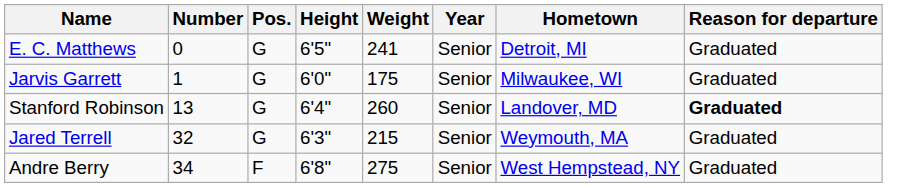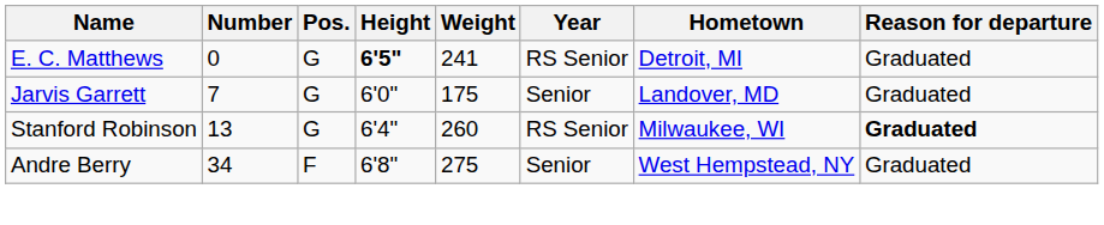 <table class="wikitable sortable" border="1">
 <tr>
 <th>Name</th>
 <th>Number</th>
 <th>Pos.</th>
 <th>Height</th>
 <th>Weight</th>
 <th>Year</th>
 <th>Hometown</th>
 <th class="unsortable">Reason for departure</th>
 </tr>
 <tr>
 <td><a href='#'>E. C. Matthews</a></td>
 <td>0</td>
 <td>G</td>
-<td>6'5"</td>
+<td><strong>6'5"</strong></td>
 <td>241</td>
-<td>Senior</td>
+<td>RS Senior</td>
 <td><a href='#'>Detroit, MI</a></td>
 <td>Graduated</td>
 </tr>
 <tr>
 <td><a href='#'>Jarvis Garrett</a></td>
-<td>1</td>
+<td>7</td>
 <td>G</td>
 <td>6'0"</td>
 <td>175</td>
 <td>Senior</td>
-<td><a href='#'>Milwaukee, WI</a></td>
+<td><a href='#'>Landover, MD</a></td>
 <td>Graduated</td>
 </tr>
 <tr>
 <td>Stanford Robinson</td>
 <td>13</td>
 <td>G</td>
 <td>6'4"</td>
 <td>260</td>
-<td>Senior</td>
-<td><a href='#'>Landover, MD</a></td>
+<td>RS Senior</td>
+<td><a href='#'>Milwaukee, WI</a></td>
 <td><strong>Graduated</strong></td>
-</tr>
-<tr>
-<td><a href='#'>Jared Terrell</a></td>
-<td>32</td>
-<td>G</td>
-<td>6'3"</td>
-<td>215</td>
-<td>Senior</td>
-<td><a href='#'>Weymouth, MA</a></td>
-<td>Graduated</td>
 </tr>
 <tr>
 <td>Andre Berry</td>
 <td>34</td>
 <td>F</td>
 <td>6'8"</td>
 <td>275</td>
 <td>Senior</td>
 <td><a href='#'>West Hempstead, NY</a></td>
 <td>Graduated</td>
 </tr>
 </table>
